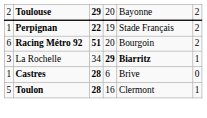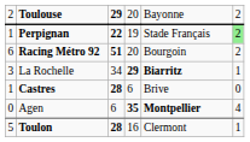 <table class="wikitable left" cellpadding="0" cellspacing="0" style="font-size:90%;">
 <tr style="border-bottom:2px solid black;">
 <td>2</td>
 <td width="110px"><strong>Toulouse</strong></td>
 <td><strong>29</strong></td>
 <td>20</td>
 <td width="110px">Bayonne</td>
 <td>2</td>
 </tr>
 <tr>
 <td>1</td>
 <td><strong>Perpignan</strong></td>
 <td><strong>22</strong></td>
 <td>19</td>
 <td>Stade Français</td>
-<td>2</td>
+<td style="background: lightgreen;">2</td>
 </tr>
 <tr>
 <td>6</td>
 <td><strong>Racing Métro 92</strong></td>
 <td><strong>51</strong></td>
 <td>20</td>
 <td>Bourgoin</td>
 <td>2</td>
 </tr>
 <tr>
 <td>3</td>
 <td>La Rochelle</td>
 <td>34</td>
 <td><strong>29</strong></td>
 <td><strong>Biarritz</strong></td>
 <td>1</td>
 </tr>
 <tr>
 <td>1</td>
 <td><strong>Castres</strong></td>
 <td><strong>28</strong></td>
 <td>6</td>
 <td>Brive</td>
 <td>0</td>
 </tr>
+<tr style="border-bottom:2px solid grey;">
+<td>0</td>
+<td>Agen</td>
+<td>6</td>
+<td><strong>35</strong></td>
+<td><strong>Montpellier</strong></td>
+<td>4</td>
+</tr>
 <tr>
 <td>5</td>
 <td><strong>Toulon</strong></td>
 <td><strong>28</strong></td>
 <td>16</td>
 <td>Clermont</td>
 <td>1</td>
 </tr>
 </table>
